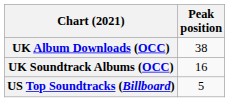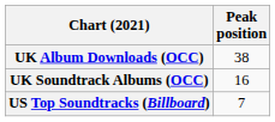 <table class="wikitable sortable plainrowheaders" style="text-align:center">
 <tr>
 <th scope="col">Chart (2021)</th>
 <th scope="col">Peak<br>position</th>
 </tr>
 <tr>
 <th scope="row">UK <a href='#'>Album Downloads</a> (<a href='#'>OCC</a>)</th>
 <td>38</td>
 </tr>
 <tr>
 <th scope="row">UK Soundtrack Albums (<a href='#'>OCC</a>)</th>
 <td>16</td>
 </tr>
 <tr>
 <th scope="row">US <a href='#'>Top Soundtracks</a> (<em><a href='#'>Billboard</a></em>)</th>
-<td>5</td>
+<td>7</td>
 </tr>
 </table>
